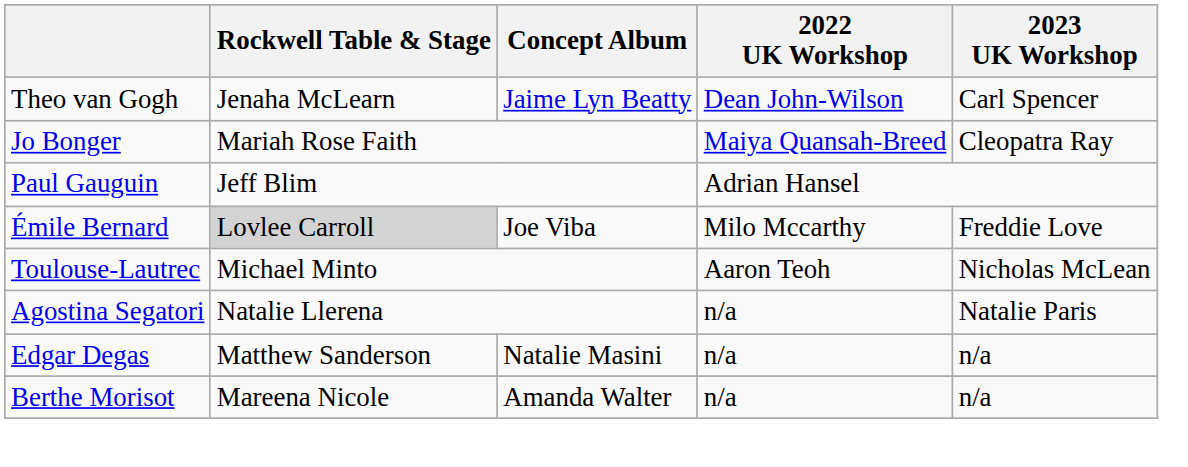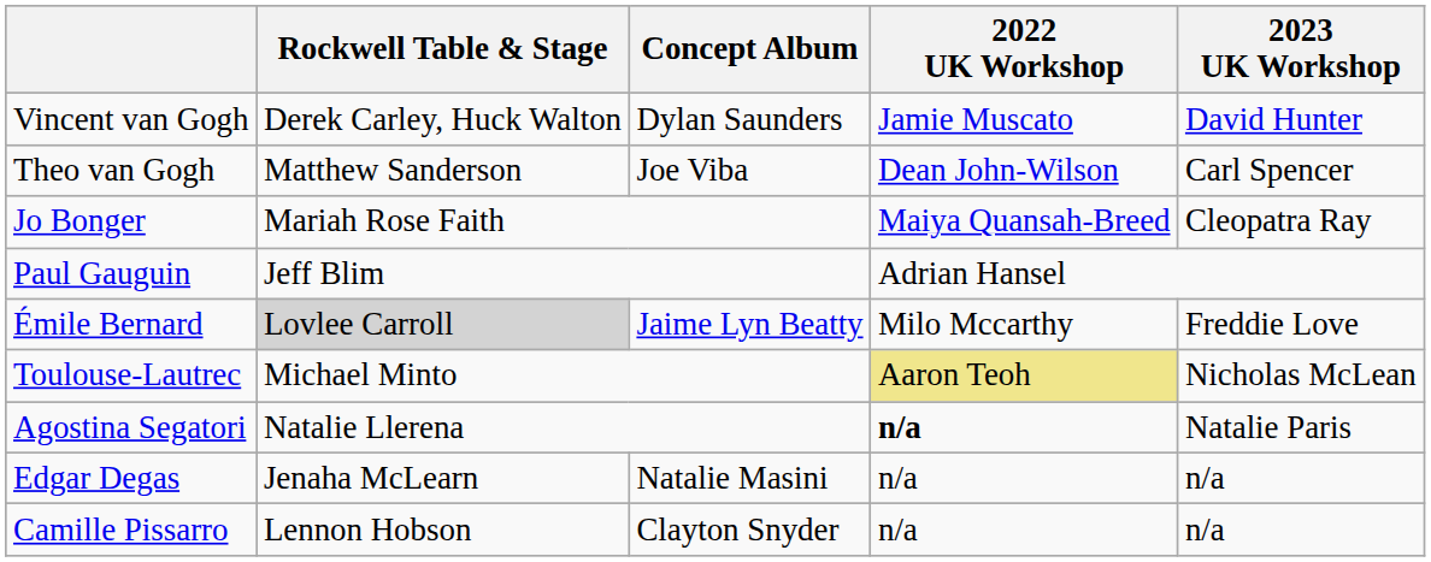 <table class="wikitable">
 <tr>
 <th></th>
 <th>Rockwell Table & Stage</th>
 <th>Concept Album</th>
 <th>2022<br>UK Workshop</th>
 <th>2023<br>UK Workshop</th>
 </tr>
 <tr>
+<td>Vincent van Gogh</td>
+<td>Derek Carley, Huck Walton</td>
+<td>Dylan Saunders</td>
+<td><a href='#'>Jamie Muscato</a></td>
+<td><a href='#'>David Hunter</a></td>
+</tr>
+<tr>
 <td>Theo van Gogh</td>
-<td>Jenaha McLearn</td>
-<td><a href='#'>Jaime Lyn Beatty</a></td>
+<td>Matthew Sanderson</td>
+<td>Joe Viba</td>
 <td><a href='#'>Dean John-Wilson</a></td>
 <td>Carl Spencer</td>
 </tr>
 <tr>
 <td><a href='#'>Jo Bonger</a></td>
 <td colspan="2">Mariah Rose Faith</td>
 <td><a href='#'>Maiya Quansah-Breed</a></td>
 <td>Cleopatra Ray</td>
 </tr>
 <tr>
 <td><a href='#'>Paul Gauguin</a></td>
 <td colspan="2">Jeff Blim</td>
 <td colspan="2">Adrian Hansel</td>
 </tr>
 <tr>
 <td><a href='#'>Émile Bernard</a></td>
 <td style="background: lightgrey;">Lovlee Carroll</td>
-<td>Joe Viba</td>
+<td><a href='#'>Jaime Lyn Beatty</a></td>
 <td>Milo Mccarthy</td>
 <td>Freddie Love</td>
 </tr>
 <tr>
 <td><a href='#'>Toulouse-Lautrec</a></td>
 <td colspan="2">Michael Minto</td>
-<td>Aaron Teoh</td>
+<td style="background: khaki;">Aaron Teoh</td>
 <td>Nicholas McLean</td>
 </tr>
 <tr>
 <td><a href='#'>Agostina Segatori</a></td>
 <td colspan="2">Natalie Llerena</td>
-<td>n/a</td>
+<td><strong>n/a</strong></td>
 <td>Natalie Paris</td>
 </tr>
 <tr>
 <td><a href='#'>Edgar Degas</a></td>
-<td>Matthew Sanderson</td>
+<td>Jenaha McLearn</td>
 <td>Natalie Masini</td>
 <td>n/a</td>
 <td>n/a</td>
 </tr>
 <tr>
-<td><a href='#'>Berthe Morisot</a></td>
-<td>Mareena Nicole</td>
-<td>Amanda Walter</td>
+<td><a href='#'>Camille Pissarro</a></td>
+<td>Lennon Hobson</td>
+<td>Clayton Snyder</td>
 <td>n/a</td>
 <td>n/a</td>
 </tr>
 </table>
